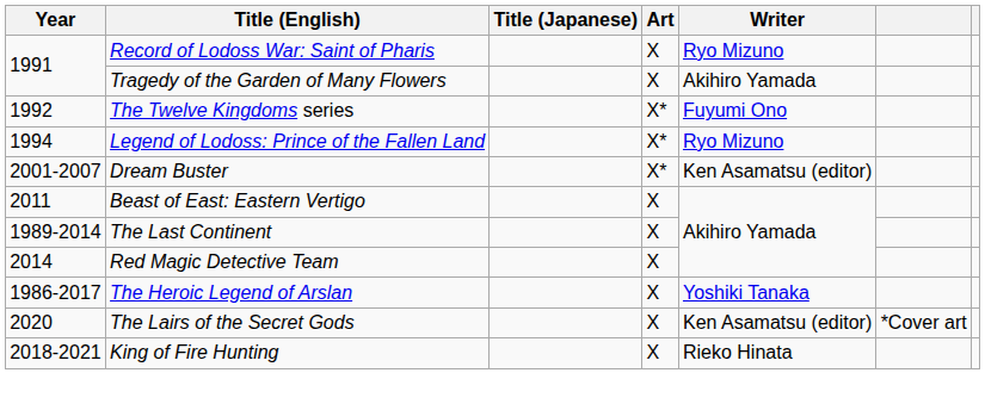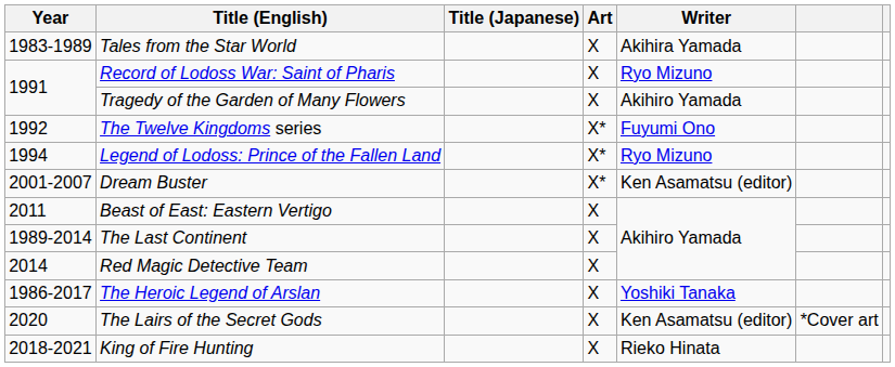 <table class="wikitable sortable">
 <tr>
 <th>Year</th>
 <th>Title (English)</th>
 <th>Title (Japanese)</th>
 <th>Art</th>
 <th>Writer</th>
 <th></th>
 <th></th>
+</tr>
+<tr>
+<td>1983-1989</td>
+<td><em>Tales from the Star World</em></td>
+<td><em></em></td>
+<td>X</td>
+<td>Akihira Yamada</td>
+<td></td>
+<td></td>
 </tr>
 <tr>
 <td rowspan="2">1991</td>
 <td><a href='#'><em>Record of Lodoss War: Saint of Pharis</em></a></td>
 <td><em></em></td>
 <td>X</td>
 <td><a href='#'>Ryo Mizuno</a></td>
 <td></td>
 <td></td>
 </tr>
 <tr>
 <td><em>Tragedy of the Garden of Many Flowers</em></td>
 <td><em></em></td>
 <td>X</td>
 <td>Akihiro Yamada</td>
 <td></td>
 <td></td>
 </tr>
 <tr>
 <td>1992</td>
 <td><em><a href='#'>The Twelve Kingdoms</a></em> series</td>
 <td><em></em></td>
 <td>X*</td>
 <td><a href='#'>Fuyumi Ono</a></td>
 <td></td>
 <td></td>
 </tr>
 <tr>
 <td>1994</td>
 <td><em><a href='#'>Legend of Lodoss: Prince of the Fallen Land</a></em></td>
 <td><em></em></td>
 <td>X*</td>
 <td><a href='#'>Ryo Mizuno</a></td>
 <td></td>
 <td></td>
 </tr>
 <tr>
 <td>2001-2007</td>
 <td><em>Dream Buster</em></td>
 <td><em></em></td>
 <td>X*</td>
 <td>Ken Asamatsu (editor)</td>
 <td></td>
 <td></td>
 </tr>
 <tr>
 <td>2011</td>
 <td><em>Beast of East: Eastern Vertigo</em></td>
 <td><em></em></td>
 <td>X</td>
 <td rowspan="3">Akihiro Yamada</td>
 <td></td>
 <td></td>
 </tr>
 <tr>
 <td>1989-2014</td>
 <td><em>The Last Continent</em></td>
 <td><em></em></td>
 <td>X</td>
 <td></td>
 <td></td>
 </tr>
 <tr>
 <td>2014</td>
 <td><em>Red Magic Detective Team</em></td>
 <td><em></em></td>
 <td>X</td>
 <td></td>
 <td></td>
 </tr>
 <tr>
 <td>1986-2017</td>
 <td><em><a href='#'>The Heroic Legend of Arslan</a></em></td>
 <td><em></em></td>
 <td>X</td>
 <td><a href='#'>Yoshiki Tanaka</a></td>
 <td></td>
 <td></td>
 </tr>
 <tr>
 <td>2020</td>
 <td><em>The Lairs of the Secret Gods</em></td>
 <td><em></em></td>
 <td>X</td>
 <td>Ken Asamatsu (editor)</td>
 <td>*Cover art</td>
 <td></td>
 </tr>
 <tr>
 <td>2018-2021</td>
 <td><em>King of Fire Hunting</em></td>
 <td><em></em></td>
 <td>X</td>
 <td>Rieko Hinata</td>
 <td></td>
 <td></td>
 </tr>
 </table>
